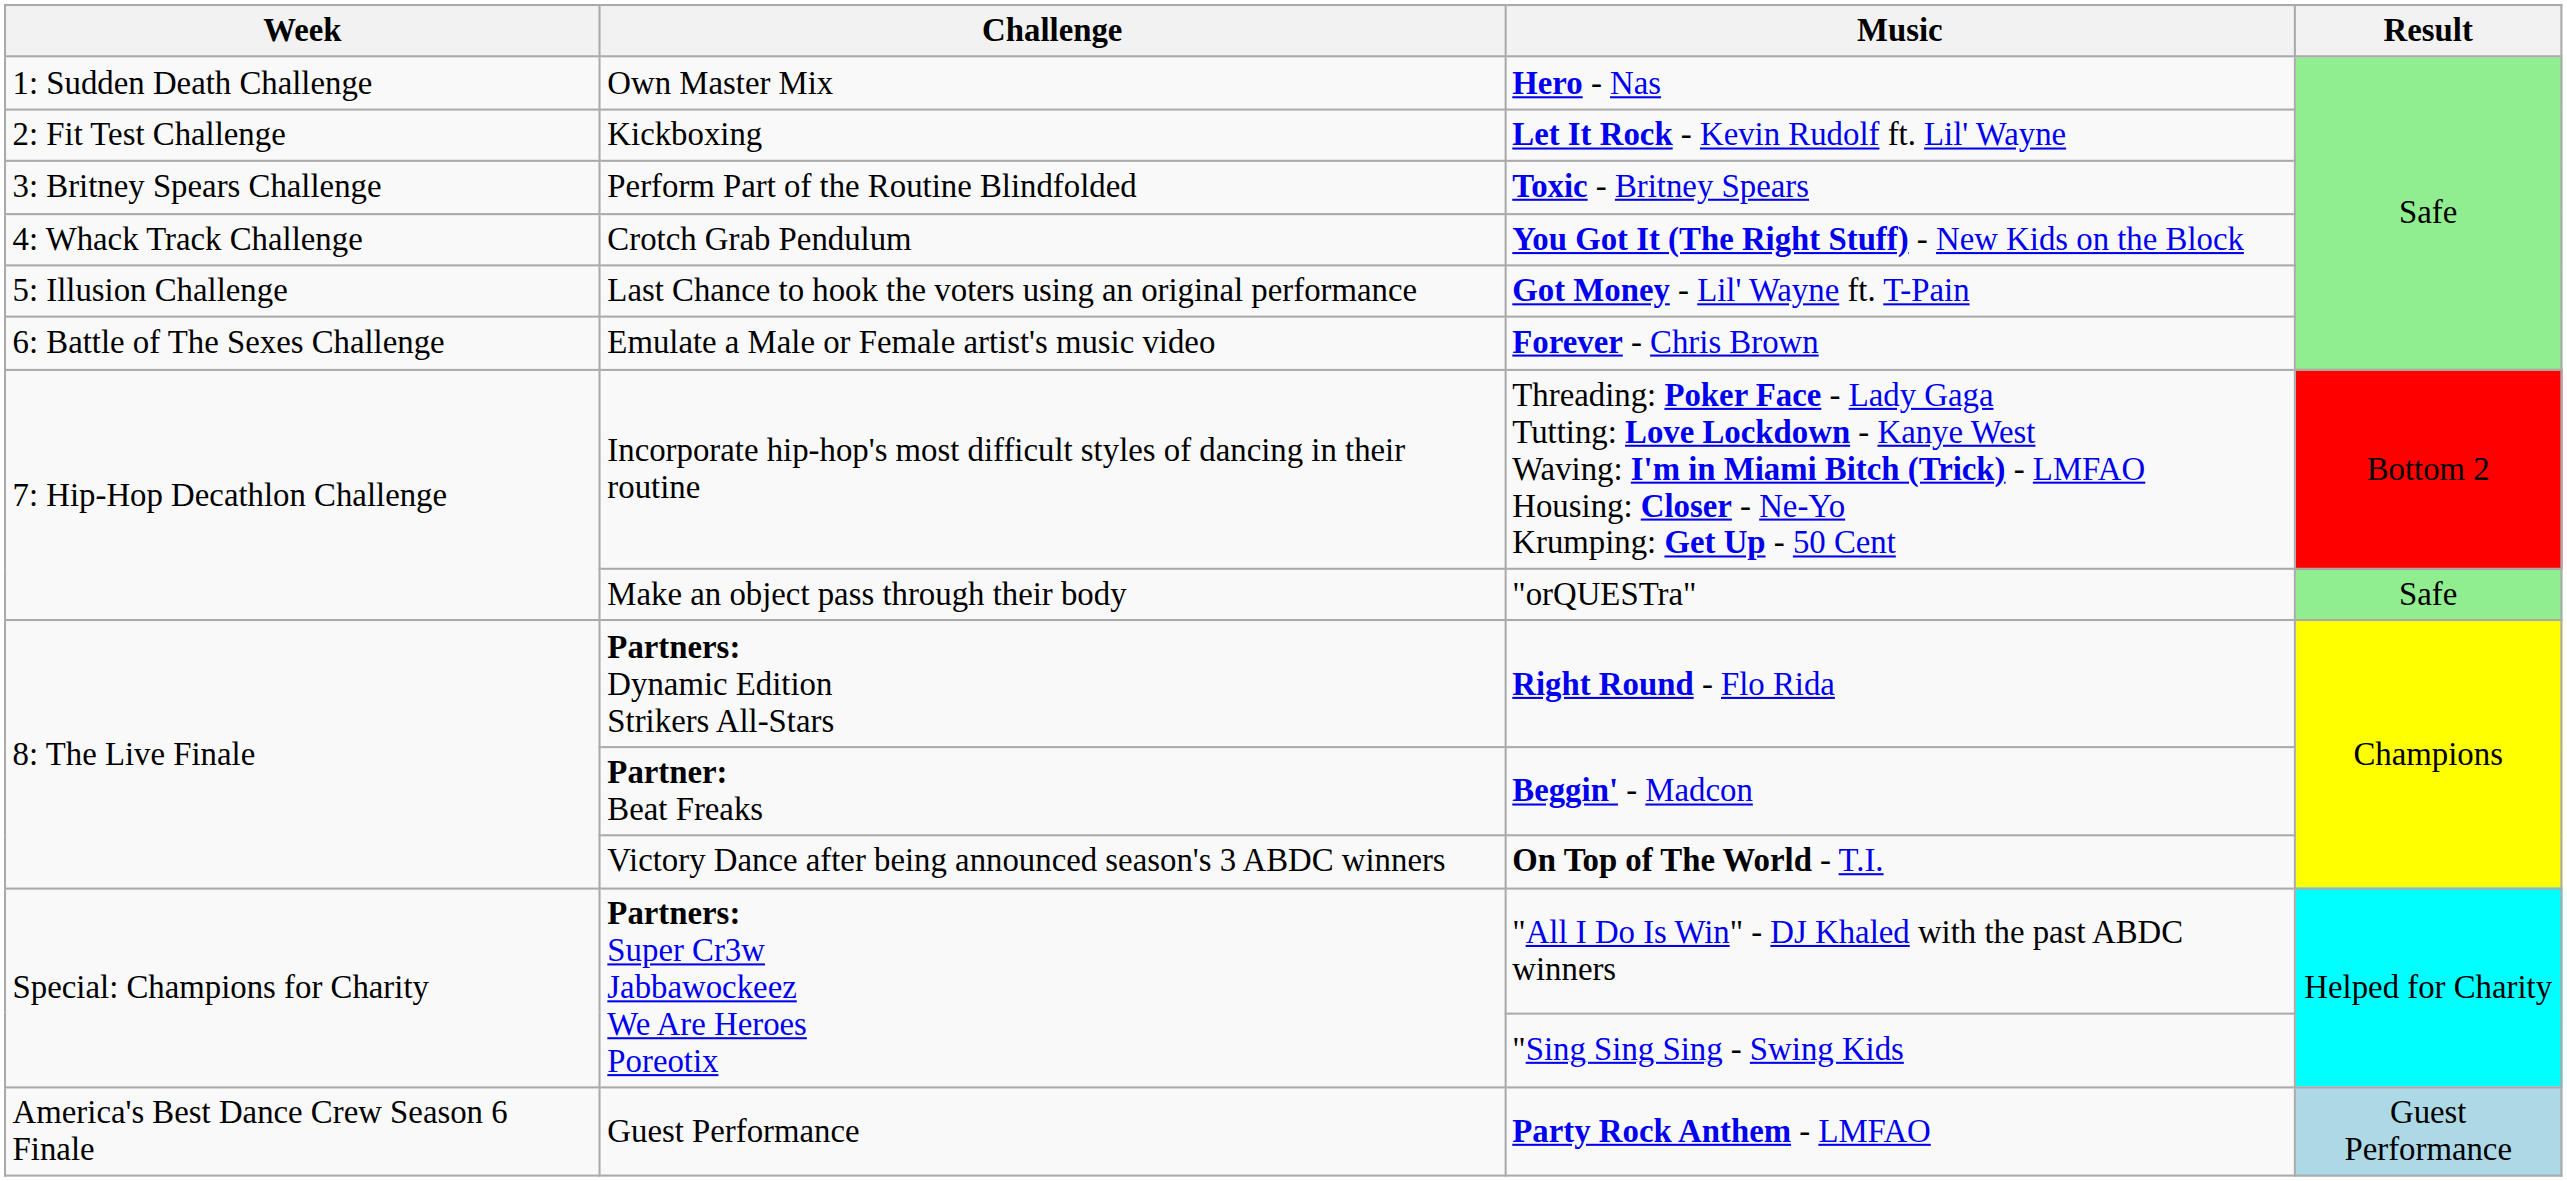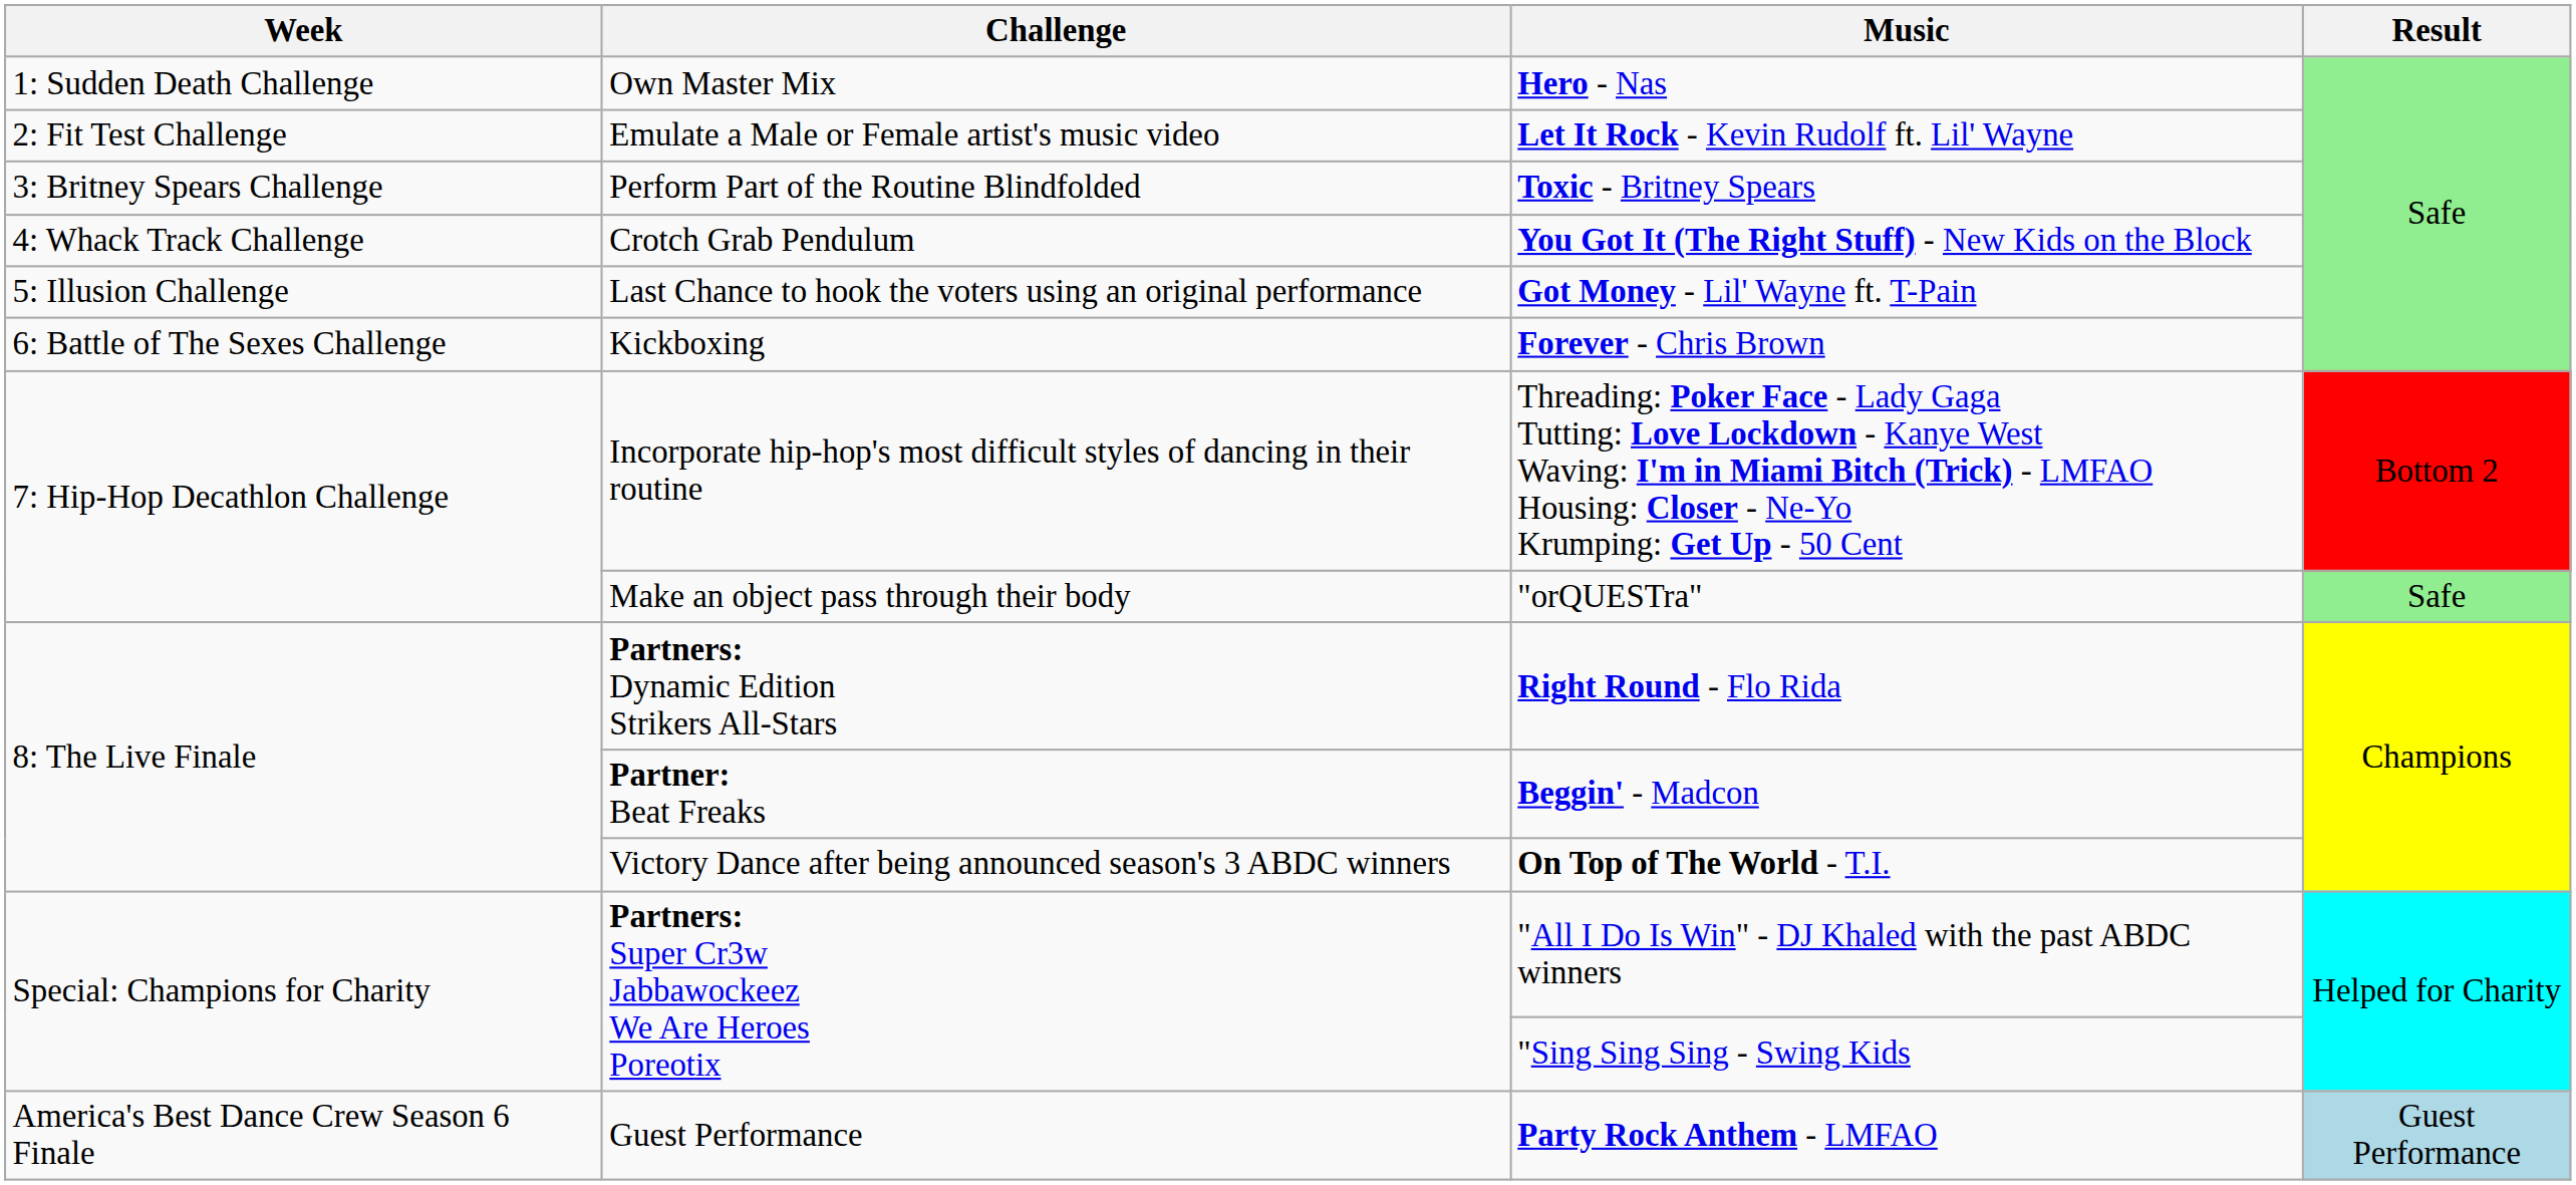 <table class="wikitable">
 <tr>
 <th>Week</th>
 <th>Challenge</th>
 <th>Music</th>
 <th>Result</th>
 </tr>
 <tr>
 <td>1: Sudden Death Challenge</td>
 <td>Own Master Mix</td>
 <td><strong><a href='#'>Hero</a></strong> - <a href='#'>Nas</a></td>
 <td align="center" rowspan="6" bgcolor="lightgreen">Safe</td>
 </tr>
 <tr>
 <td>2: Fit Test Challenge</td>
-<td>Kickboxing</td>
+<td>Emulate a Male or Female artist's music video</td>
 <td><strong><a href='#'>Let It Rock</a></strong> - <a href='#'>Kevin Rudolf</a> ft. <a href='#'>Lil' Wayne</a></td>
 </tr>
 <tr>
 <td>3: Britney Spears Challenge</td>
 <td>Perform Part of the Routine Blindfolded</td>
 <td><strong><a href='#'>Toxic</a></strong> - <a href='#'>Britney Spears</a></td>
 </tr>
 <tr>
 <td>4: Whack Track Challenge</td>
 <td>Crotch Grab Pendulum</td>
 <td><strong><a href='#'>You Got It (The Right Stuff)</a></strong> - <a href='#'>New Kids on the Block</a></td>
 </tr>
 <tr>
 <td>5: Illusion Challenge</td>
 <td>Last Chance to hook the voters using an original performance</td>
 <td><strong><a href='#'>Got Money</a></strong> - <a href='#'>Lil' Wayne</a> ft. <a href='#'>T-Pain</a></td>
 </tr>
 <tr>
 <td>6: Battle of The Sexes Challenge</td>
-<td>Emulate a Male or Female artist's music video</td>
+<td>Kickboxing</td>
 <td><strong><a href='#'>Forever</a></strong> - <a href='#'>Chris Brown</a></td>
 </tr>
 <tr>
 <td rowspan="2">7: Hip-Hop Decathlon Challenge</td>
 <td>Incorporate hip-hop's most difficult styles of dancing in their routine</td>
 <td>Threading: <strong><a href='#'>Poker Face</a></strong> - <a href='#'>Lady Gaga</a><br>Tutting: <strong><a href='#'>Love Lockdown</a></strong> - <a href='#'>Kanye West</a><br>Waving: <strong><a href='#'>I'm in Miami Bitch (Trick)</a></strong> - <a href='#'>LMFAO</a><br>Housing: <strong><a href='#'>Closer</a></strong> - <a href='#'>Ne-Yo</a><br>Krumping: <strong><a href='#'>Get Up</a></strong> - <a href='#'>50 Cent</a></td>
 <td align="center" bgcolor="red">Bottom 2</td>
 </tr>
 <tr>
 <td>Make an object pass through their body</td>
 <td>"orQUESTra"</td>
 <td align="center" bgcolor="lightgreen">Safe</td>
 </tr>
 <tr>
 <td rowspan="3">8: The Live Finale</td>
 <td><strong>Partners:</strong><br>Dynamic Edition<br>Strikers All-Stars</td>
 <td><strong><a href='#'>Right Round</a></strong> - <a href='#'>Flo Rida</a></td>
 <td align="center" rowspan="3" bgcolor="yellow">Champions</td>
 </tr>
 <tr>
 <td><strong>Partner:</strong><br>Beat Freaks</td>
 <td><strong><a href='#'>Beggin'</a></strong> - <a href='#'>Madcon</a></td>
 </tr>
 <tr>
 <td>Victory Dance after being announced season's 3 ABDC winners</td>
 <td><strong>On Top of The World</strong> - <a href='#'>T.I.</a></td>
 </tr>
 <tr>
 <td rowspan="2">Special: Champions for Charity</td>
 <td rowspan="2"><strong>Partners:</strong><br><a href='#'>Super Cr3w</a><br><a href='#'>Jabbawockeez</a><br><a href='#'>We Are Heroes</a><br><a href='#'>Poreotix</a></td>
 <td>"<a href='#'>All I Do Is Win</a>" - <a href='#'>DJ Khaled</a> with the past ABDC winners</td>
 <td align="center" rowspan="2" bgcolor="cyan">Helped for Charity</td>
 </tr>
 <tr>
 <td>"<a href='#'>Sing Sing Sing</a> - <a href='#'>Swing Kids</a></td>
 </tr>
 <tr>
 <td>America's Best Dance Crew Season 6 Finale</td>
 <td>Guest Performance</td>
 <td><strong><a href='#'>Party Rock Anthem</a></strong> - <a href='#'>LMFAO</a></td>
 <td align="center" rowspan="1" bgcolor="lightblue">Guest Performance</td>
 </tr>
 </table>
